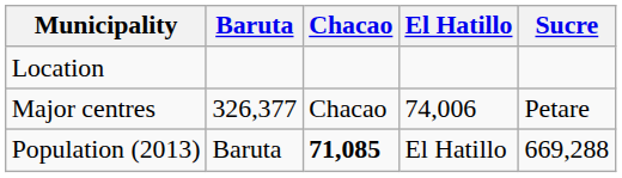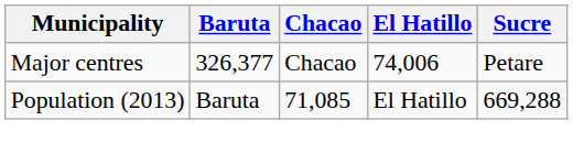 <table class="wikitable">
 <tr>
 <th>Municipality</th>
 <th><a href='#'>Baruta</a></th>
 <th><a href='#'>Chacao</a></th>
 <th><a href='#'>El Hatillo</a></th>
 <th><a href='#'>Sucre</a></th>
-</tr>
-<tr>
-<td>Location</td>
-<td></td>
-<td></td>
-<td></td>
-<td></td>
 </tr>
 <tr>
 <td>Major centres</td>
 <td>326,377</td>
 <td>Chacao</td>
 <td>74,006</td>
 <td>Petare</td>
 </tr>
 <tr>
 <td>Population (2013)</td>
 <td>Baruta</td>
-<td><strong>71,085</strong></td>
+<td>71,085</td>
 <td>El Hatillo</td>
 <td>669,288</td>
 </tr>
 </table>
